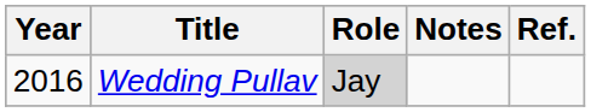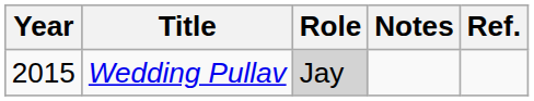 <table class="wikitable plainrowheaders sortable">
 <tr>
 <th scope="col">Year</th>
 <th scope="col">Title</th>
 <th scope="col">Role</th>
 <th scope="col" class="unsortable">Notes</th>
 <th scope="col" class="unsortable">Ref.</th>
 </tr>
 <tr>
-<td>2016</td>
+<td>2015</td>
 <td><em><a href='#'>Wedding Pullav</a></em></td>
 <td style="background: lightgrey;">Jay</td>
 <td></td>
 <td></td>
 </tr>
 </table>
